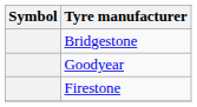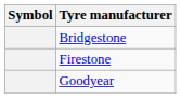 <table class="wikitable plainrowheaders">
 <tr>
 <th scope="col">Symbol</th>
 <th scope="col">Tyre manufacturer</th>
 </tr>
 <tr>
 <th scope="row" style="text-align:center"></th>
 <td><a href='#'>Bridgestone</a></td>
 </tr>
 <tr>
 <th scope="row" style="text-align:center"></th>
-<td><a href='#'>Goodyear</a></td>
+<td><a href='#'>Firestone</a></td>
 </tr>
 <tr>
 <th scope="row" style="text-align:center"></th>
-<td><a href='#'>Firestone</a></td>
+<td><a href='#'>Goodyear</a></td>
 </tr>
 <tr>
 </tr>
 </table>
